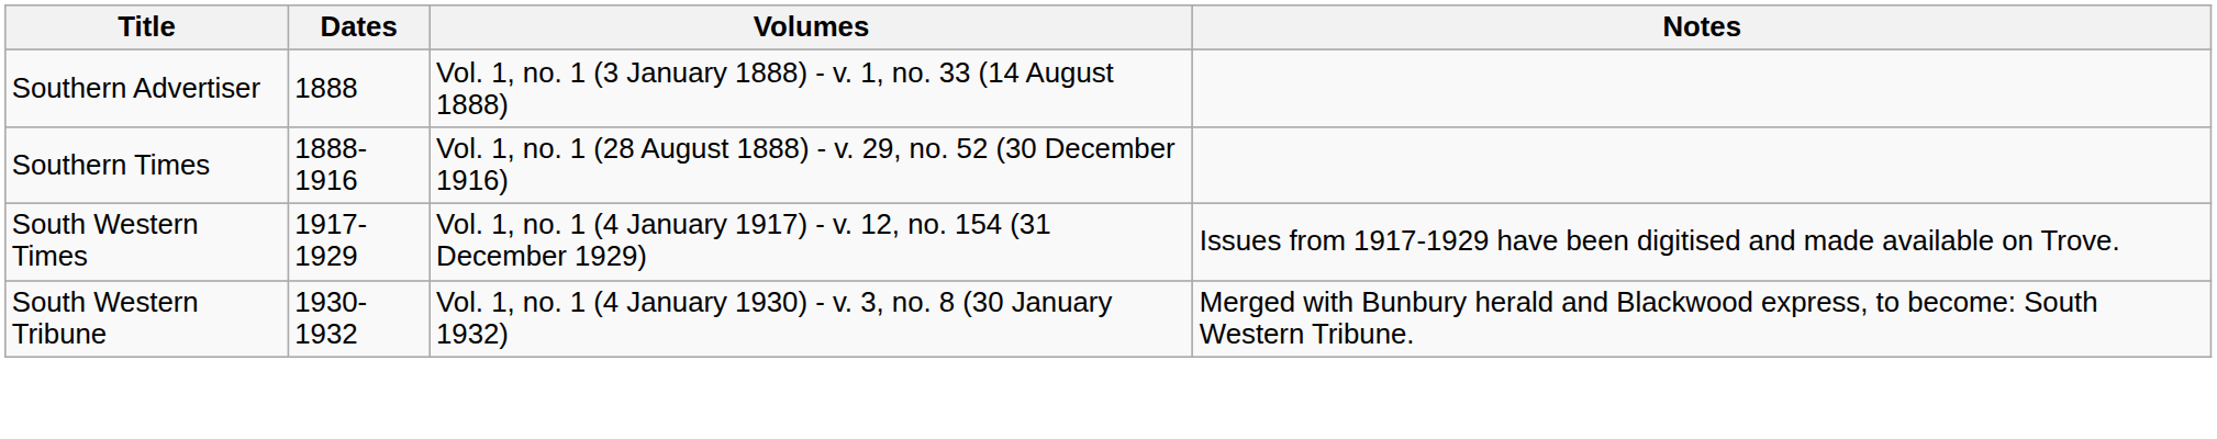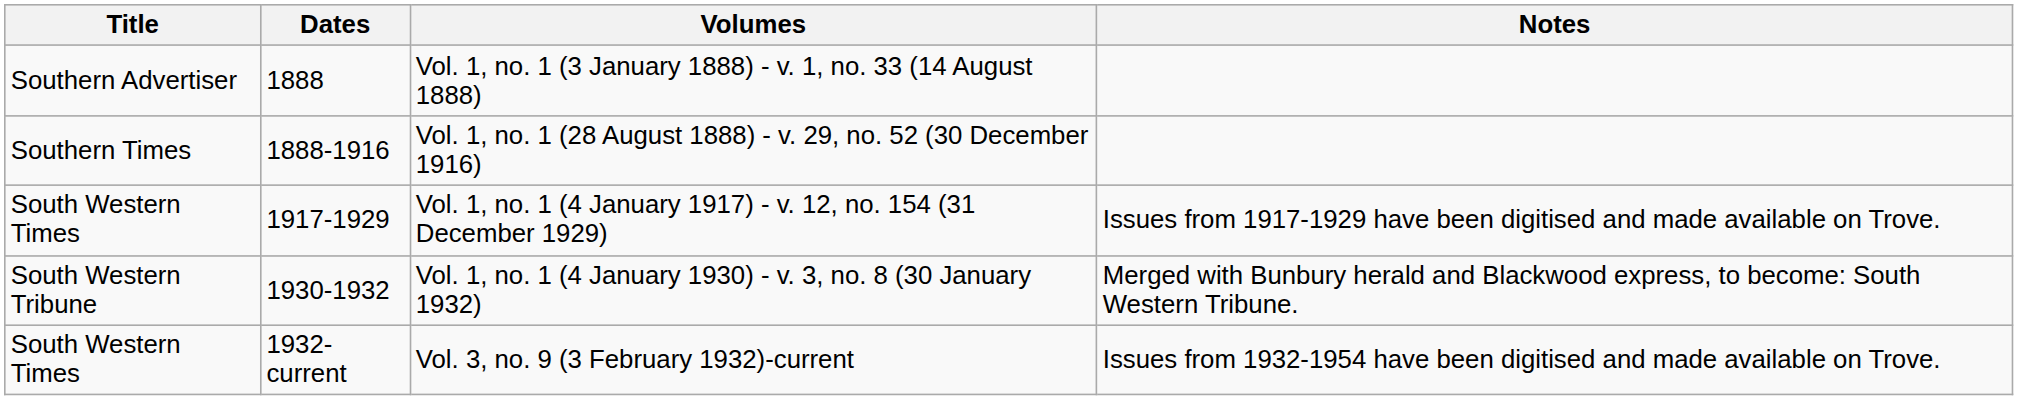 <table class="wikitable">
 <tr>
 <th>Title</th>
 <th>Dates</th>
 <th>Volumes</th>
 <th>Notes</th>
 </tr>
 <tr>
 <td>Southern Advertiser</td>
 <td>1888</td>
 <td>Vol. 1, no. 1 (3 January 1888) - v. 1, no. 33 (14 August 1888)</td>
 <td></td>
 </tr>
 <tr>
 <td>Southern Times</td>
 <td>1888-1916</td>
 <td>Vol. 1, no. 1 (28 August 1888) - v. 29, no. 52 (30 December 1916)</td>
 <td></td>
 </tr>
 <tr>
 <td>South Western Times</td>
 <td>1917-1929</td>
 <td>Vol. 1, no. 1 (4 January 1917) - v. 12, no. 154 (31 December 1929)</td>
 <td>Issues from 1917-1929 have been digitised and made available on Trove.</td>
 </tr>
 <tr>
 <td>South Western Tribune</td>
 <td>1930-1932</td>
 <td>Vol. 1, no. 1 (4 January 1930) - v. 3, no. 8 (30 January 1932)</td>
 <td>Merged with Bunbury herald and Blackwood express, to become: South Western Tribune.</td>
 </tr>
+<tr>
+<td>South Western Times</td>
+<td>1932-current</td>
+<td>Vol. 3, no. 9 (3 February 1932)-current</td>
+<td>Issues from 1932-1954 have been digitised and made available on Trove.</td>
+</tr>
 </table>
